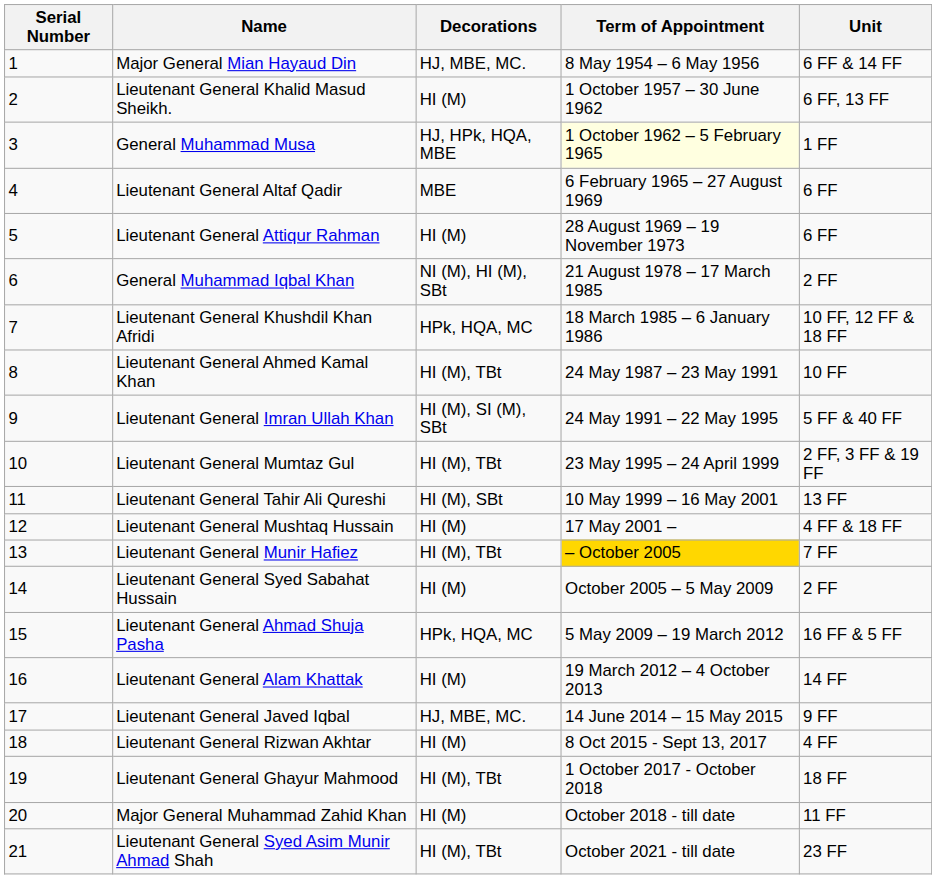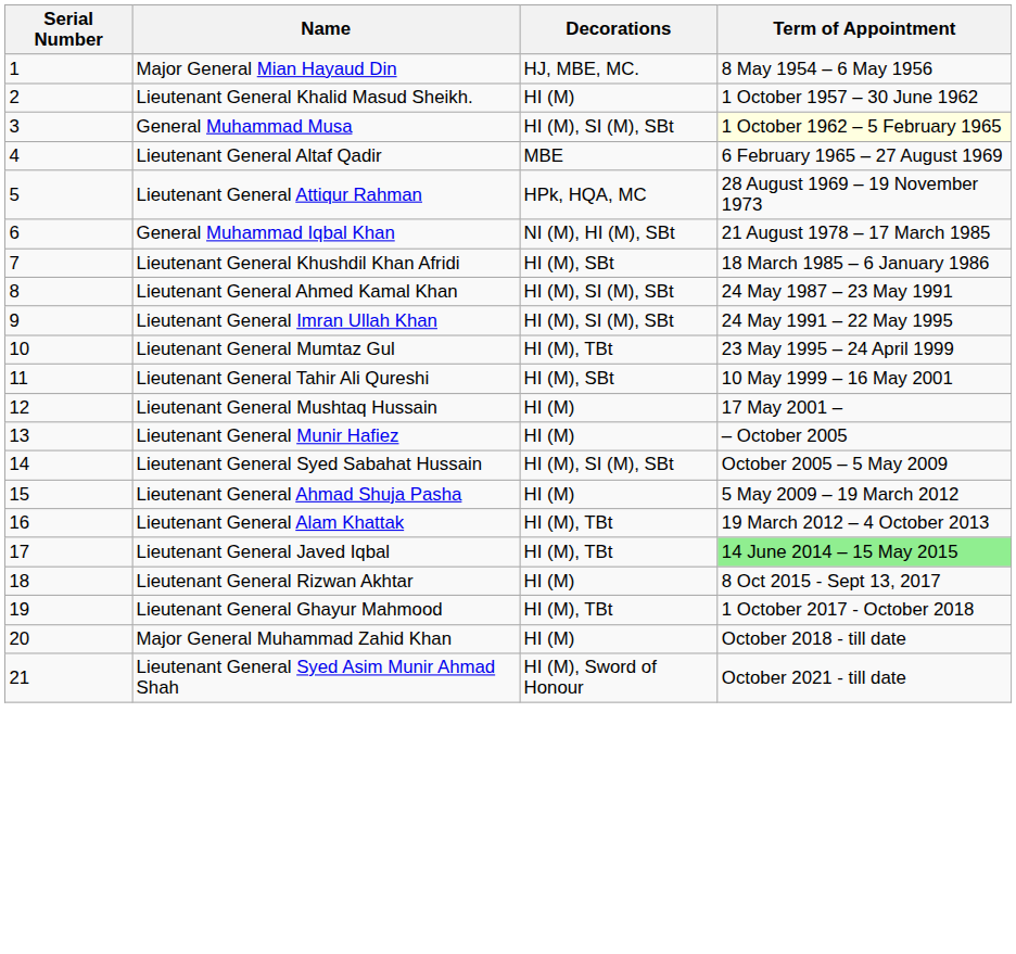 <table class="wikitable" style="margin:auto;">
 <tr>
 <th>Serial Number</th>
 <th>Name</th>
 <th>Decorations</th>
 <th>Term of Appointment</th>
-<th>Unit</th>
 </tr>
 <tr>
 <td>1</td>
 <td>Major General <a href='#'>Mian Hayaud Din</a></td>
 <td>HJ, MBE, MC.</td>
 <td>8 May 1954 – 6 May 1956</td>
-<td>6 FF & 14 FF</td>
 </tr>
 <tr>
 <td>2</td>
 <td>Lieutenant General Khalid Masud Sheikh.</td>
 <td>HI (M)</td>
 <td>1 October 1957 – 30 June 1962</td>
-<td>6 FF, 13 FF</td>
 </tr>
 <tr Major General K A Rahim Khan Jan 1962 - Dec 1966 8FF.>
 <td>3</td>
 <td>General <a href='#'>Muhammad Musa</a></td>
-<td>HJ, HPk, HQA, MBE</td>
+<td>HI (M), SI (M), SBt</td>
 <td style="background: lightyellow;">1 October 1962 – 5 February 1965</td>
-<td>1 FF</td>
 </tr>
 <tr>
 <td>4</td>
 <td>Lieutenant General Altaf Qadir</td>
 <td>MBE</td>
 <td>6 February 1965 – 27 August 1969</td>
-<td>6 FF</td>
 </tr>
 <tr>
 <td>5</td>
 <td>Lieutenant General <a href='#'>Attiqur Rahman</a></td>
-<td>HI (M)</td>
+<td>HPk, HQA, MC</td>
 <td>28 August 1969 – 19 November 1973</td>
-<td>6 FF</td>
 </tr>
 <tr>
 <td>6</td>
 <td>General <a href='#'>Muhammad Iqbal Khan</a></td>
 <td>NI (M), HI (M), SBt</td>
 <td>21 August 1978 – 17 March 1985</td>
-<td>2 FF</td>
 </tr>
 <tr>
 <td>7</td>
 <td>Lieutenant General Khushdil Khan Afridi</td>
-<td>HPk, HQA, MC</td>
+<td>HI (M), SBt</td>
 <td>18 March 1985 – 6 January 1986</td>
-<td>10 FF, 12 FF & 18 FF</td>
 </tr>
 <tr>
 <td>8</td>
 <td>Lieutenant General Ahmed Kamal Khan</td>
-<td>HI (M), TBt</td>
+<td>HI (M), SI (M), SBt</td>
 <td>24 May 1987 – 23 May 1991</td>
-<td>10 FF</td>
 </tr>
 <tr>
 <td>9</td>
 <td>Lieutenant General <a href='#'>Imran Ullah Khan</a></td>
 <td>HI (M), SI (M), SBt</td>
 <td>24 May 1991 – 22 May 1995</td>
-<td>5 FF & 40 FF</td>
 </tr>
 <tr>
 <td>10</td>
 <td>Lieutenant General Mumtaz Gul</td>
 <td>HI (M), TBt</td>
 <td>23 May 1995 – 24 April 1999</td>
-<td>2 FF, 3 FF & 19 FF</td>
 </tr>
 <tr>
 <td>11</td>
 <td>Lieutenant General Tahir Ali Qureshi</td>
 <td>HI (M), SBt</td>
 <td>10 May 1999 – 16 May 2001</td>
-<td>13 FF</td>
 </tr>
 <tr>
 <td>12</td>
 <td>Lieutenant General Mushtaq Hussain</td>
 <td>HI (M)</td>
 <td>17 May 2001 –</td>
-<td>4 FF & 18 FF</td>
 </tr>
 <tr>
 <td>13</td>
 <td>Lieutenant General <a href='#'>Munir Hafiez</a></td>
-<td>HI (M), TBt</td>
-<td style="background: gold;">– October 2005</td>
-<td>7 FF</td>
+<td>HI (M)</td>
+<td>– October 2005</td>
 </tr>
 <tr>
 <td>14</td>
 <td>Lieutenant General Syed Sabahat Hussain</td>
-<td>HI (M)</td>
+<td>HI (M), SI (M), SBt</td>
 <td>October 2005 – 5 May 2009</td>
-<td>2 FF</td>
 </tr>
 <tr>
 <td>15</td>
 <td>Lieutenant General <a href='#'>Ahmad Shuja Pasha</a></td>
-<td>HPk, HQA, MC</td>
+<td>HI (M)</td>
 <td>5 May 2009 – 19 March 2012</td>
-<td>16 FF & 5 FF</td>
 </tr>
 <tr>
 <td>16</td>
 <td>Lieutenant General <a href='#'>Alam Khattak</a></td>
-<td>HI (M)</td>
+<td>HI (M), TBt</td>
 <td>19 March 2012 – 4 October 2013</td>
-<td>14 FF</td>
 </tr>
 <tr>
 <td>17</td>
 <td>Lieutenant General Javed Iqbal</td>
-<td>HJ, MBE, MC.</td>
-<td>14 June 2014 – 15 May 2015</td>
-<td>9 FF</td>
+<td>HI (M), TBt</td>
+<td style="background: lightgreen;">14 June 2014 – 15 May 2015</td>
 </tr>
 <tr>
 <td>18</td>
 <td>Lieutenant General Rizwan Akhtar</td>
 <td>HI (M)</td>
 <td>8 Oct 2015 - Sept 13, 2017</td>
-<td>4 FF</td>
 </tr>
 <tr>
 <td>19</td>
 <td>Lieutenant General Ghayur Mahmood</td>
 <td>HI (M), TBt</td>
 <td>1 October 2017 - October 2018</td>
-<td>18 FF</td>
 </tr>
 <tr>
 <td>20</td>
 <td>Major General Muhammad Zahid Khan</td>
 <td>HI (M)</td>
 <td>October 2018 - till date</td>
-<td>11 FF</td>
 </tr>
 <tr>
 <td>21</td>
 <td>Lieutenant General <a href='#'>Syed Asim Munir Ahmad</a> Shah</td>
-<td>HI (M), TBt</td>
+<td>HI (M), Sword of Honour</td>
 <td>October 2021 - till date</td>
-<td>23 FF</td>
 </tr>
 </table>
